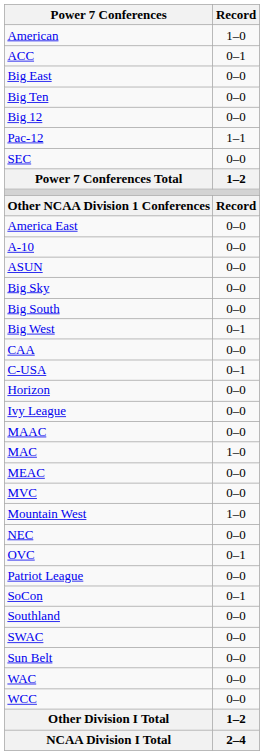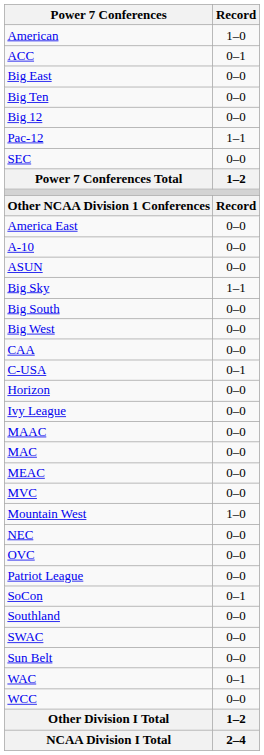 <table class="wikitable">
 <tr>
 <th>Power 7 Conferences</th>
 <th>Record</th>
 </tr>
 <tr>
 <td><a href='#'>American</a></td>
 <td align=center>1–0</td>
 </tr>
 <tr>
 <td><a href='#'>ACC</a></td>
 <td align=center>0–1</td>
 </tr>
 <tr>
 <td><a href='#'>Big East</a></td>
 <td align=center>0–0</td>
 </tr>
 <tr>
 <td><a href='#'>Big Ten</a></td>
 <td align=center>0–0</td>
 </tr>
 <tr>
 <td><a href='#'>Big 12</a></td>
 <td align=center>0–0</td>
 </tr>
 <tr>
 <td><a href='#'>Pac-12</a></td>
 <td align=center>1–1</td>
 </tr>
 <tr>
 <td><a href='#'>SEC</a></td>
 <td align=center>0–0</td>
 </tr>
 <tr>
 <th>Power 7 Conferences Total</th>
 <th>1–2</th>
 </tr>
 <tr>
 <th colspan="2" style="background:lightgrey;"></th>
 </tr>
 <tr>
 <th>Other NCAA Division 1 Conferences</th>
 <th>Record</th>
 </tr>
 <tr>
 <td><a href='#'>America East</a></td>
 <td align=center>0–0</td>
 </tr>
 <tr>
 <td><a href='#'>A-10</a></td>
 <td align=center>0–0</td>
 </tr>
 <tr>
 <td><a href='#'>ASUN</a></td>
 <td align=center>0–0</td>
 </tr>
 <tr>
 <td><a href='#'>Big Sky</a></td>
-<td align=center>0–0</td>
+<td align=center>1–1</td>
 </tr>
 <tr>
 <td><a href='#'>Big South</a></td>
 <td align=center>0–0</td>
 </tr>
 <tr>
 <td><a href='#'>Big West</a></td>
-<td align=center>0–1</td>
+<td align=center>0–0</td>
 </tr>
 <tr>
 <td><a href='#'>CAA</a></td>
 <td align=center>0–0</td>
 </tr>
 <tr>
 <td><a href='#'>C-USA</a></td>
 <td align=center>0–1</td>
 </tr>
 <tr>
 <td><a href='#'>Horizon</a></td>
 <td align=center>0–0</td>
 </tr>
 <tr>
 <td><a href='#'>Ivy League</a></td>
 <td align=center>0–0</td>
 </tr>
 <tr>
 <td><a href='#'>MAAC</a></td>
 <td align=center>0–0</td>
 </tr>
 <tr>
 <td><a href='#'>MAC</a></td>
-<td align=center>1–0</td>
+<td align=center>0–0</td>
 </tr>
 <tr>
 <td><a href='#'>MEAC</a></td>
 <td align=center>0–0</td>
 </tr>
 <tr>
 <td><a href='#'>MVC</a></td>
 <td align=center>0–0</td>
 </tr>
 <tr>
 <td><a href='#'>Mountain West</a></td>
 <td align=center>1–0</td>
 </tr>
 <tr>
 <td><a href='#'>NEC</a></td>
 <td align=center>0–0</td>
 </tr>
 <tr>
 <td><a href='#'>OVC</a></td>
-<td align=center>0–1</td>
+<td align=center>0–0</td>
 </tr>
 <tr>
 <td><a href='#'>Patriot League</a></td>
 <td align=center>0–0</td>
 </tr>
 <tr>
 <td><a href='#'>SoCon</a></td>
 <td align=center>0–1</td>
 </tr>
 <tr>
 <td><a href='#'>Southland</a></td>
 <td align=center>0–0</td>
 </tr>
 <tr>
 <td><a href='#'>SWAC</a></td>
 <td align=center>0–0</td>
 </tr>
 <tr>
 <td><a href='#'>Sun Belt</a></td>
 <td align=center>0–0</td>
 </tr>
 <tr>
 <td><a href='#'>WAC</a></td>
-<td align=center>0–0</td>
+<td align=center>0–1</td>
 </tr>
 <tr>
 <td><a href='#'>WCC</a></td>
 <td align=center>0–0</td>
 </tr>
 <tr>
 <th>Other Division I Total</th>
 <th>1–2</th>
 </tr>
 <tr>
 <th>NCAA Division I Total</th>
 <th>2–4</th>
 </tr>
 </table>
